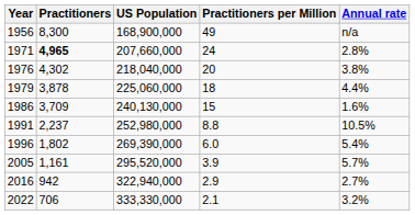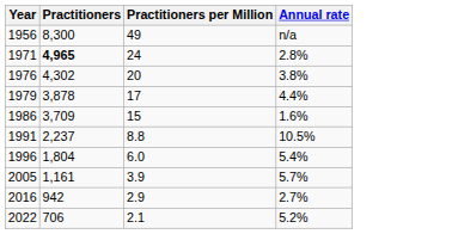 <table class="wikitable">
 <tr>
 <th>Year</th>
 <th>Practitioners</th>
-<th>US Population</th>
 <th>Practitioners per Million</th>
 <th><a href='#'>Annual rate</a></th>
 </tr>
 <tr>
 <td>1956</td>
 <td>8,300</td>
-<td>168,900,000</td>
 <td>49</td>
 <td>n/a</td>
 </tr>
 <tr>
 <td>1971</td>
 <td><strong>4,965</strong></td>
-<td>207,660,000</td>
 <td>24</td>
 <td>2.8%</td>
 </tr>
 <tr>
 <td>1976</td>
 <td>4,302</td>
-<td>218,040,000</td>
 <td>20</td>
 <td>3.8%</td>
 </tr>
 <tr>
 <td>1979</td>
 <td>3,878</td>
-<td>225,060,000</td>
-<td>18</td>
+<td>17</td>
 <td>4.4%</td>
 </tr>
 <tr>
 <td>1986</td>
 <td>3,709</td>
-<td>240,130,000</td>
 <td>15</td>
 <td>1.6%</td>
 </tr>
 <tr>
 <td>1991</td>
 <td>2,237</td>
-<td>252,980,000</td>
 <td>8.8</td>
 <td>10.5%</td>
 </tr>
 <tr>
 <td>1996</td>
-<td>1,802</td>
-<td>269,390,000</td>
+<td>1,804</td>
 <td>6.0</td>
 <td>5.4%</td>
 </tr>
 <tr>
 <td>2005</td>
 <td>1,161</td>
-<td>295,520,000</td>
 <td>3.9</td>
 <td>5.7%</td>
 </tr>
 <tr>
 <td>2016</td>
 <td>942</td>
-<td>322,940,000</td>
 <td>2.9</td>
 <td>2.7%</td>
 </tr>
 <tr>
 <td>2022</td>
 <td>706</td>
-<td>333,330,000</td>
 <td>2.1</td>
-<td>3.2%</td>
+<td>5.2%</td>
 </tr>
 </table>
